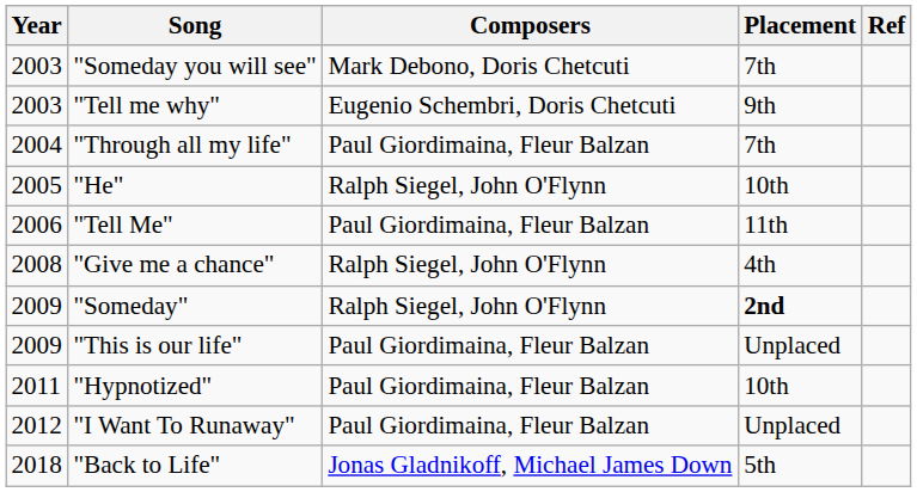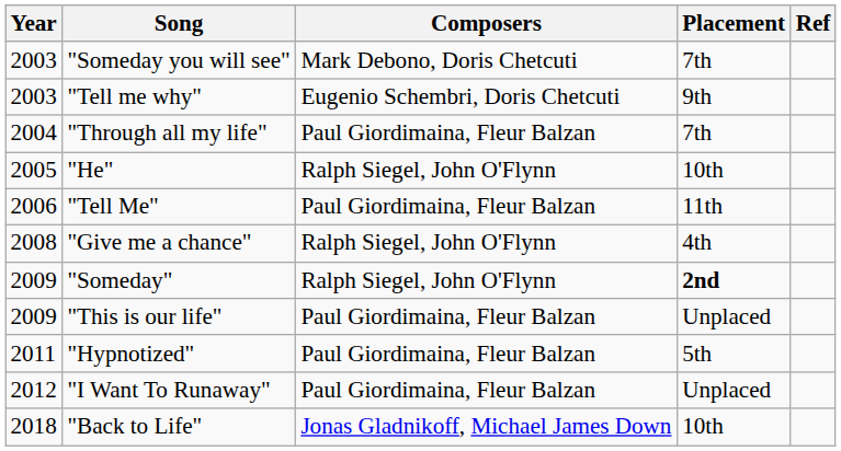 <table class="sortable wikitable" style="margin: 1em auto 1em auto">
 <tr bgcolor="#CCCCCC">
 <th>Year</th>
 <th>Song</th>
 <th>Composers</th>
 <th>Placement</th>
 <th>Ref</th>
 </tr>
 <tr>
 <td>2003</td>
 <td>"Someday you will see"</td>
 <td>Mark Debono, Doris Chetcuti</td>
 <td>7th</td>
 <td></td>
 </tr>
 <tr>
 <td>2003</td>
 <td>"Tell me why"</td>
 <td>Eugenio Schembri, Doris Chetcuti</td>
 <td>9th</td>
 <td></td>
 </tr>
 <tr>
 <td>2004</td>
 <td>"Through all my life"</td>
 <td>Paul Giordimaina, Fleur Balzan</td>
 <td>7th</td>
 <td></td>
 </tr>
 <tr>
 <td>2005</td>
 <td>"He"</td>
 <td>Ralph Siegel, John O'Flynn</td>
 <td>10th</td>
 <td></td>
 </tr>
 <tr>
 <td>2006</td>
 <td>"Tell Me"</td>
 <td>Paul Giordimaina,  Fleur Balzan</td>
 <td>11th</td>
 <td></td>
 </tr>
 <tr>
 <td>2008</td>
 <td>"Give me a chance"</td>
 <td>Ralph Siegel, John O'Flynn</td>
 <td>4th</td>
 <td></td>
 </tr>
 <tr>
 <td>2009</td>
 <td>"Someday"</td>
 <td>Ralph Siegel, John O'Flynn</td>
 <td><strong>2nd</strong></td>
 <td></td>
 </tr>
 <tr>
 <td>2009</td>
 <td>"This is our life"</td>
 <td>Paul Giordimaina,  Fleur Balzan</td>
 <td>Unplaced</td>
 <td></td>
 </tr>
 <tr>
 <td>2011</td>
 <td>"Hypnotized"</td>
 <td>Paul Giordimaina,  Fleur Balzan</td>
-<td>10th</td>
+<td>5th</td>
 <td></td>
 </tr>
 <tr>
 <td>2012</td>
 <td>"I Want To Runaway"</td>
 <td>Paul Giordimaina,  Fleur Balzan</td>
 <td>Unplaced</td>
 <td></td>
 </tr>
 <tr>
 <td>2018</td>
 <td>"Back to Life"</td>
 <td><a href='#'>Jonas Gladnikoff</a>, <a href='#'>Michael James Down</a></td>
-<td>5th</td>
+<td>10th</td>
 <td></td>
 </tr>
 </table>
